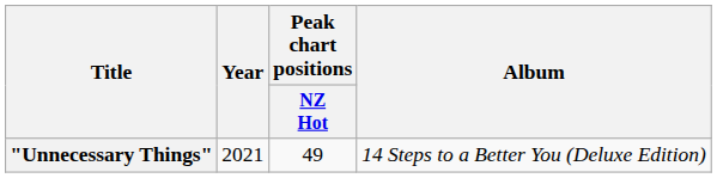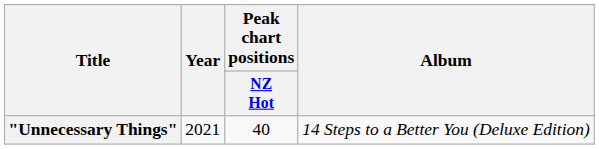 <table class="wikitable plainrowheaders" style=text-align:center;>
 <tr>
 <th scope="col" rowspan="2">Title</th>
 <th scope="col" rowspan="2">Year</th>
 <th scope="col" colspan="1">Peak chart positions</th>
 <th scope="col" rowspan="2">Album</th>
 </tr>
 <tr>
 <th scope="col" style="width:3em;font-size:90%;"><a href='#'>NZ<br>Hot</a><br></th>
 </tr>
 <tr>
 <th scope="row">"Unnecessary Things"</th>
 <td>2021</td>
-<td>49</td>
+<td>40</td>
 <td><em>14 Steps to a Better You (Deluxe Edition)</em></td>
 </tr>
 </table>
